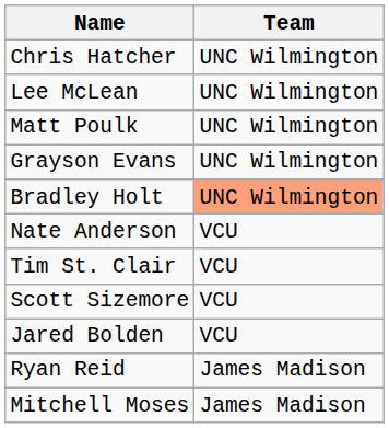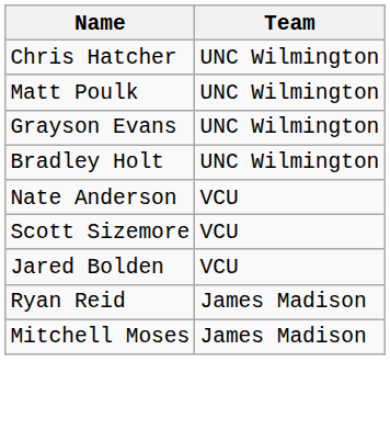 <table class=wikitable>
 <tr>
 <th>Name</th>
 <th>Team</th>
 </tr>
 <tr>
 <td>Chris Hatcher</td>
-<td>UNC Wilmington</td>
-</tr>
-<tr>
-<td>Lee McLean</td>
 <td>UNC Wilmington</td>
 </tr>
 <tr>
 <td>Matt Poulk</td>
 <td>UNC Wilmington</td>
 </tr>
 <tr>
 <td>Grayson Evans</td>
 <td>UNC Wilmington</td>
 </tr>
 <tr>
 <td>Bradley Holt</td>
-<td style="background: lightsalmon;">UNC Wilmington</td>
+<td>UNC Wilmington</td>
 </tr>
 <tr>
 <td>Nate Anderson</td>
-<td>VCU</td>
-</tr>
-<tr>
-<td>Tim St. Clair</td>
 <td>VCU</td>
 </tr>
 <tr>
 <td>Scott Sizemore</td>
 <td>VCU</td>
 </tr>
 <tr>
 <td>Jared Bolden</td>
 <td>VCU</td>
 </tr>
 <tr>
 <td>Ryan Reid</td>
 <td>James Madison</td>
 </tr>
 <tr>
 <td>Mitchell Moses</td>
 <td>James Madison</td>
 </tr>
 </table>
